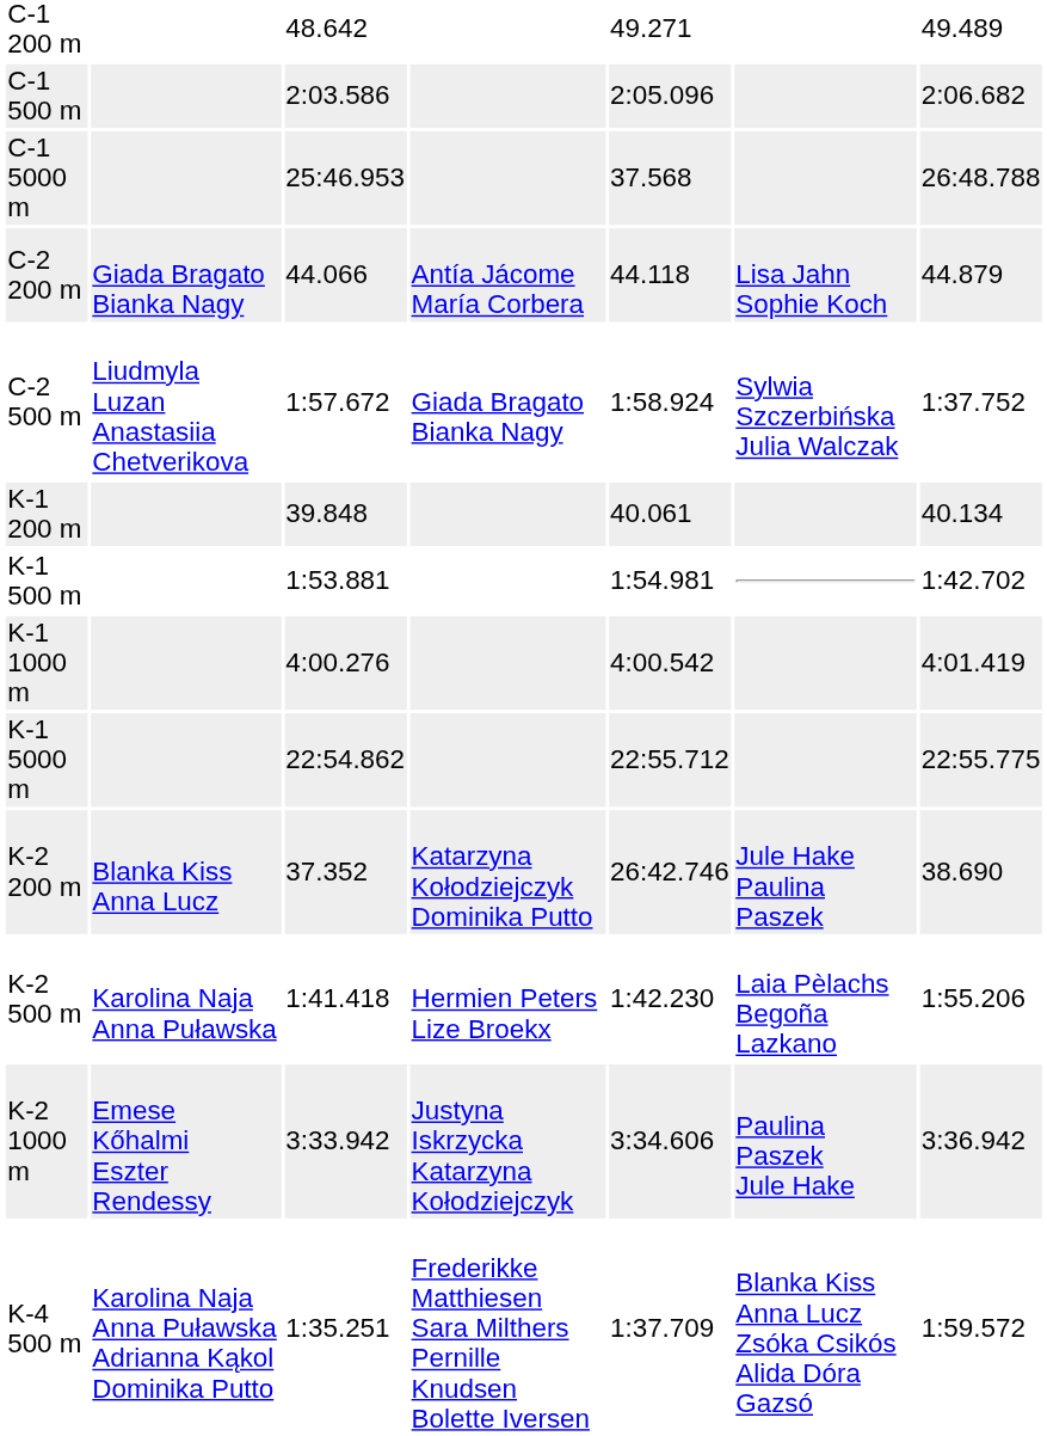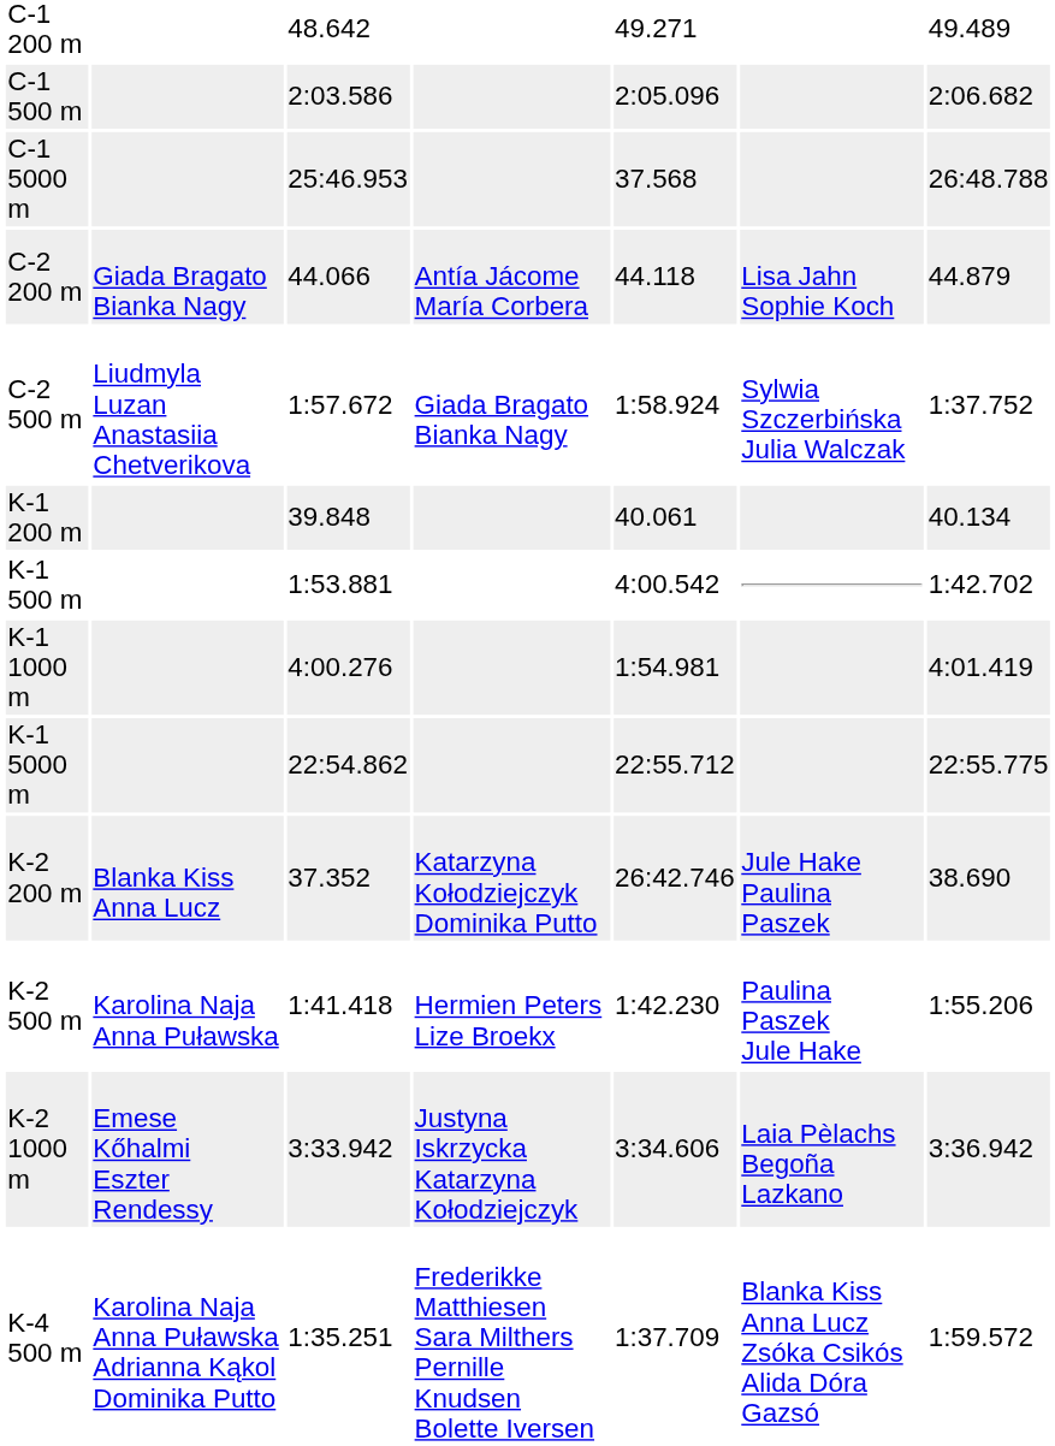 <table>
 <tr>
 <td>C-1 200 m</td>
 <td></td>
 <td>48.642</td>
 <td></td>
 <td>49.271</td>
 <td></td>
 <td>49.489</td>
 </tr>
 <tr style="background:#eee; width:100%;">
 <td>C-1 500 m</td>
 <td></td>
 <td>2:03.586</td>
 <td></td>
 <td>2:05.096</td>
 <td></td>
 <td>2:06.682</td>
 </tr>
 <tr style="background:#eee; width:100%;">
 <td>C-1 5000 m</td>
 <td></td>
 <td>25:46.953</td>
 <td></td>
 <td>37.568</td>
 <td></td>
 <td>26:48.788</td>
 </tr>
 <tr style="background:#eee; width:100%;">
 <td>C-2 200 m</td>
 <td><br><a href='#'>Giada Bragato</a><br><a href='#'>Bianka Nagy</a></td>
 <td>44.066</td>
 <td><br><a href='#'>Antía Jácome</a><br><a href='#'>María Corbera</a></td>
 <td>44.118</td>
 <td><br><a href='#'>Lisa Jahn</a><br><a href='#'>Sophie Koch</a></td>
 <td>44.879</td>
 </tr>
 <tr>
 <td>C-2 500 m</td>
 <td><br><a href='#'>Liudmyla Luzan</a><br><a href='#'>Anastasiia Chetverikova</a></td>
 <td>1:57.672</td>
 <td><br><a href='#'>Giada Bragato</a><br><a href='#'>Bianka Nagy</a></td>
 <td>1:58.924</td>
 <td><br><a href='#'>Sylwia Szczerbińska</a><br><a href='#'>Julia Walczak</a></td>
 <td>1:37.752</td>
 </tr>
 <tr style="background:#eee; width:100%;">
 <td>K-1 200 m</td>
 <td></td>
 <td>39.848</td>
 <td></td>
 <td>40.061</td>
 <td></td>
 <td>40.134</td>
 </tr>
 <tr>
 <td>K-1 500 m</td>
 <td></td>
 <td>1:53.881</td>
 <td></td>
-<td>1:54.981</td>
+<td>4:00.542</td>
 <td><hr></td>
 <td>1:42.702</td>
 </tr>
 <tr style="background:#eee; width:100%;">
 <td>K-1 1000 m</td>
 <td></td>
 <td>4:00.276</td>
 <td></td>
-<td>4:00.542</td>
+<td>1:54.981</td>
 <td></td>
 <td>4:01.419</td>
 </tr>
 <tr style="background:#eee; width:100%;">
 <td>K-1 5000 m</td>
 <td></td>
 <td>22:54.862</td>
 <td></td>
 <td>22:55.712</td>
 <td></td>
 <td>22:55.775</td>
 </tr>
 <tr style="background:#eee; width:100%;">
 <td>K-2 200 m</td>
 <td><br><a href='#'>Blanka Kiss</a><br><a href='#'>Anna Lucz</a></td>
 <td>37.352</td>
 <td><br><a href='#'>Katarzyna Kołodziejczyk</a><br><a href='#'>Dominika Putto</a></td>
 <td>26:42.746</td>
 <td><br><a href='#'>Jule Hake</a><br><a href='#'>Paulina Paszek</a></td>
 <td>38.690</td>
 </tr>
 <tr>
 <td>K-2 500 m</td>
 <td><br><a href='#'>Karolina Naja</a><br><a href='#'>Anna Puławska</a></td>
 <td>1:41.418</td>
 <td><br><a href='#'>Hermien Peters</a><br><a href='#'>Lize Broekx</a></td>
 <td>1:42.230</td>
-<td><br><a href='#'>Laia Pèlachs</a><br><a href='#'>Begoña Lazkano</a></td>
+<td><br><a href='#'>Paulina Paszek</a><br><a href='#'>Jule Hake</a></td>
 <td>1:55.206</td>
 </tr>
 <tr style="background:#eee; width:100%;">
 <td>K-2 1000 m</td>
 <td><br><a href='#'>Emese Kőhalmi</a><br><a href='#'>Eszter Rendessy</a></td>
 <td>3:33.942</td>
 <td><br><a href='#'>Justyna Iskrzycka</a><br><a href='#'>Katarzyna Kołodziejczyk</a></td>
 <td>3:34.606</td>
-<td><br><a href='#'>Paulina Paszek</a><br><a href='#'>Jule Hake</a></td>
+<td><br><a href='#'>Laia Pèlachs</a><br><a href='#'>Begoña Lazkano</a></td>
 <td>3:36.942</td>
 </tr>
 <tr>
 <td>K-4 500 m</td>
 <td><br><a href='#'>Karolina Naja</a><br><a href='#'>Anna Puławska</a><br><a href='#'>Adrianna Kąkol</a><br><a href='#'>Dominika Putto</a></td>
 <td>1:35.251</td>
 <td><br><a href='#'>Frederikke Matthiesen</a><br><a href='#'>Sara Milthers</a><br><a href='#'>Pernille Knudsen</a><br><a href='#'>Bolette Iversen</a></td>
 <td>1:37.709</td>
 <td><br><a href='#'>Blanka Kiss</a><br><a href='#'>Anna Lucz</a><br><a href='#'>Zsóka Csikós</a><br><a href='#'>Alida Dóra Gazsó</a></td>
 <td>1:59.572</td>
 </tr>
 </table>
